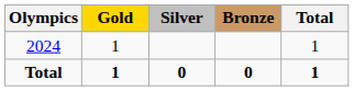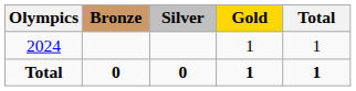 <table class="wikitable" style="text-align:center;">
 <tr>
 <th width="55">Olympics</th>
+<th width="55" style="background: #cc9966;">Bronze</th>
+<th width="55" style="background: silver;">Silver</th>
 <th width="55" style="background: gold;">Gold</th>
-<th width="55" style="background: silver;">Silver</th>
-<th width="55" style="background: #cc9966;">Bronze</th>
 <th width="55">Total</th>
 </tr>
 <tr>
 <td><a href='#'>2024</a></td>
-<td>1</td>
 <td></td>
 <td></td>
+<td>1</td>
 <td>1</td>
 </tr>
 <tr>
 <td><strong>Total</strong></td>
-<td><strong>1</strong></td>
 <td><strong>0</strong></td>
 <td><strong>0</strong></td>
 <td><strong>1</strong></td>
+<td><strong>1</strong></td>
 </tr>
 </table>
